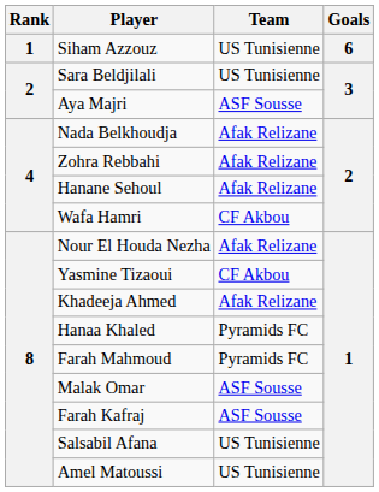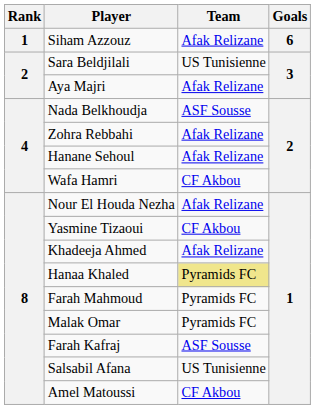 <table class="wikitable" style="text-align:center; font-size:90%">
 <tr>
 <th>Rank</th>
 <th>Player</th>
 <th>Team</th>
 <th>Goals</th>
 </tr>
 <tr>
 <th rowspan=1>1</th>
 <td align=left> Siham Azzouz</td>
-<td align=left> US Tunisienne</td>
+<td align=left> <a href='#'>Afak Relizane</a></td>
 <th rowspan=1>6</th>
 </tr>
 <tr>
 <th rowspan=2>2</th>
 <td align=left> Sara Beldjilali</td>
 <td align=left> US Tunisienne</td>
 <th rowspan=2>3</th>
 </tr>
 <tr>
 <td align=left> Aya Majri</td>
-<td align=left> <a href='#'>ASF Sousse</a></td>
+<td align=left> <a href='#'>Afak Relizane</a></td>
 </tr>
 <tr>
 <th rowspan=4>4</th>
 <td align=left> Nada Belkhoudja</td>
-<td align=left> <a href='#'>Afak Relizane</a></td>
+<td align=left> <a href='#'>ASF Sousse</a></td>
 <th rowspan=4>2</th>
 </tr>
 <tr>
 <td align=left> Zohra Rebbahi</td>
 <td align=left> <a href='#'>Afak Relizane</a></td>
 </tr>
 <tr>
 <td align=left> Hanane Sehoul</td>
 <td align=left> <a href='#'>Afak Relizane</a></td>
 </tr>
 <tr>
 <td align=left> Wafa Hamri</td>
 <td align=left> <a href='#'>CF Akbou</a></td>
 </tr>
 <tr>
 <th rowspan=9>8</th>
 <td align=left> Nour El Houda Nezha</td>
 <td align=left> <a href='#'>Afak Relizane</a></td>
 <th rowspan=9>1</th>
 </tr>
 <tr>
 <td align=left> Yasmine Tizaoui</td>
 <td align=left> <a href='#'>CF Akbou</a></td>
 </tr>
 <tr>
 <td align=left> Khadeeja Ahmed</td>
 <td align=left> <a href='#'>Afak Relizane</a></td>
 </tr>
 <tr>
 <td align=left> Hanaa Khaled</td>
-<td align=left> Pyramids FC</td>
+<td align=left style="background: khaki;"> Pyramids FC</td>
 </tr>
 <tr>
 <td align=left> Farah Mahmoud</td>
 <td align=left> Pyramids FC</td>
 </tr>
 <tr>
 <td align=left> Malak Omar</td>
-<td align=left> <a href='#'>ASF Sousse</a></td>
+<td align=left> Pyramids FC</td>
 </tr>
 <tr>
 <td align=left> Farah Kafraj</td>
 <td align=left> <a href='#'>ASF Sousse</a></td>
 </tr>
 <tr>
 <td align=left> Salsabil Afana</td>
 <td align=left> US Tunisienne</td>
 </tr>
 <tr>
 <td align=left> Amel Matoussi</td>
-<td align=left> US Tunisienne</td>
+<td align=left> <a href='#'>CF Akbou</a></td>
 </tr>
 </table>
